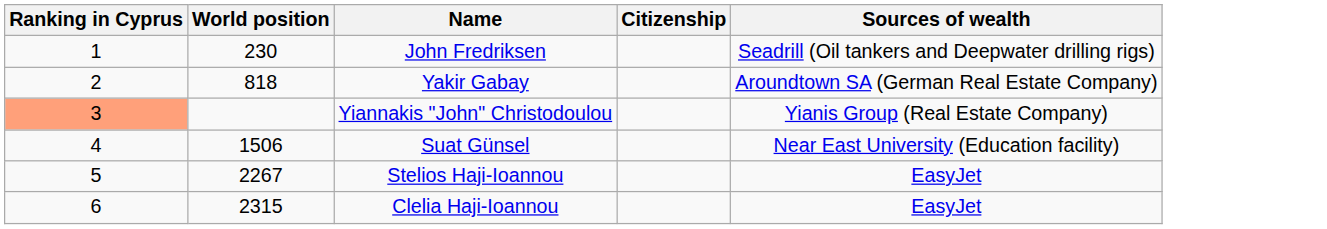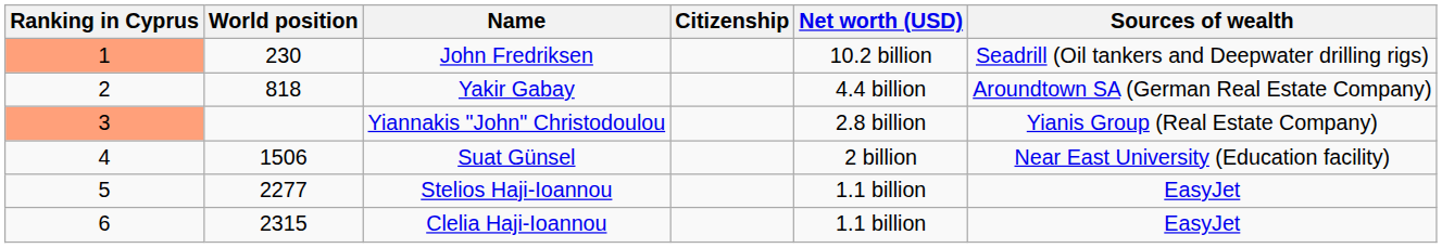 <table class="wikitable sortable" style="width: auto; text-align: center;">
 <tr>
 <th>Ranking in Cyprus</th>
 <th>World position</th>
 <th>Name</th>
 <th>Citizenship</th>
+<th><a href='#'>Net worth (USD)</a></th>
 <th>Sources of wealth</th>
 </tr>
 <tr>
-<td>1</td>
+<td style="background: lightsalmon;">1</td>
 <td>230</td>
 <td><a href='#'>John Fredriksen</a></td>
 <td> <br> </td>
+<td>10.2 billion</td>
 <td><a href='#'>Seadrill</a> (Oil tankers and Deepwater drilling rigs)</td>
 </tr>
 <tr>
 <td>2</td>
 <td>818</td>
 <td><a href='#'>Yakir Gabay</a></td>
 <td> <br> </td>
+<td>4.4 billion</td>
 <td><a href='#'>Aroundtown SA</a> (German Real Estate Company)</td>
 </tr>
 <tr>
 <td style="background: lightsalmon;">3</td>
 <td></td>
 <td><a href='#'>Yiannakis "John" Christodoulou</a></td>
 <td> <br> </td>
+<td>2.8 billion</td>
 <td><a href='#'>Yianis Group</a> (Real Estate Company)</td>
 </tr>
 <tr>
 <td>4</td>
 <td>1506</td>
 <td><a href='#'>Suat Günsel</a></td>
 <td></td>
+<td>2 billion</td>
 <td><a href='#'>Near East University</a> (Education facility)</td>
 </tr>
 <tr>
 <td>5</td>
-<td>2267</td>
+<td>2277</td>
 <td><a href='#'>Stelios Haji-Ioannou</a></td>
 <td> <br> </td>
+<td>1.1 billion</td>
 <td><a href='#'>EasyJet</a></td>
 </tr>
 <tr>
 <td>6</td>
 <td>2315</td>
 <td><a href='#'>Clelia Haji-Ioannou</a></td>
 <td></td>
+<td>1.1 billion</td>
 <td><a href='#'>EasyJet</a></td>
 </tr>
 </table>
